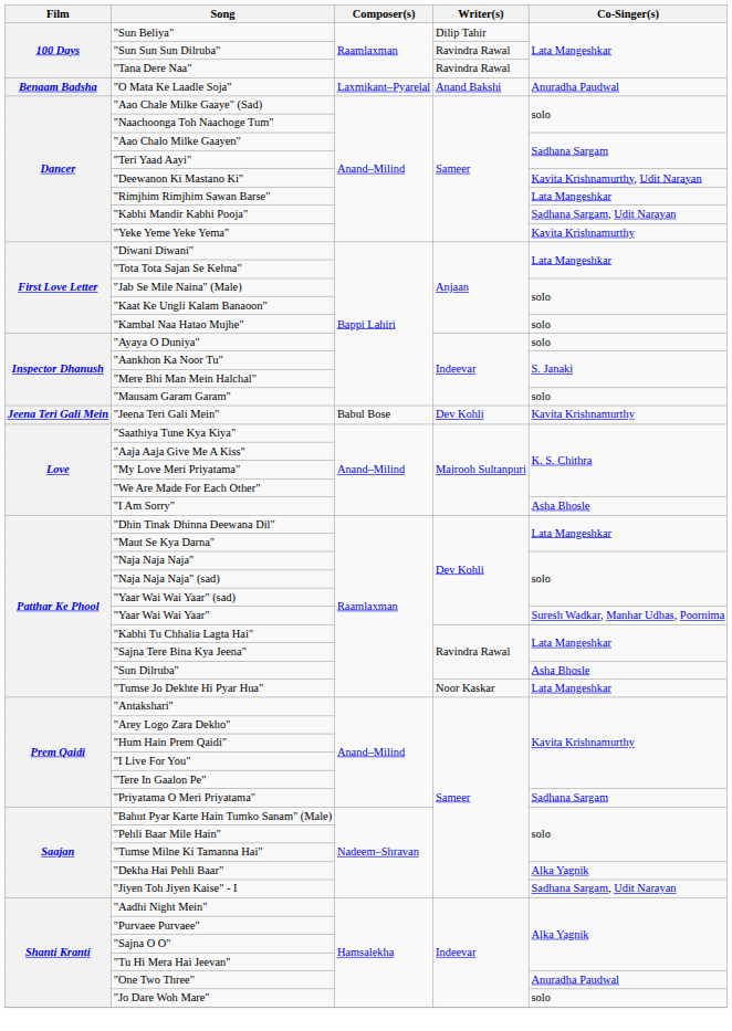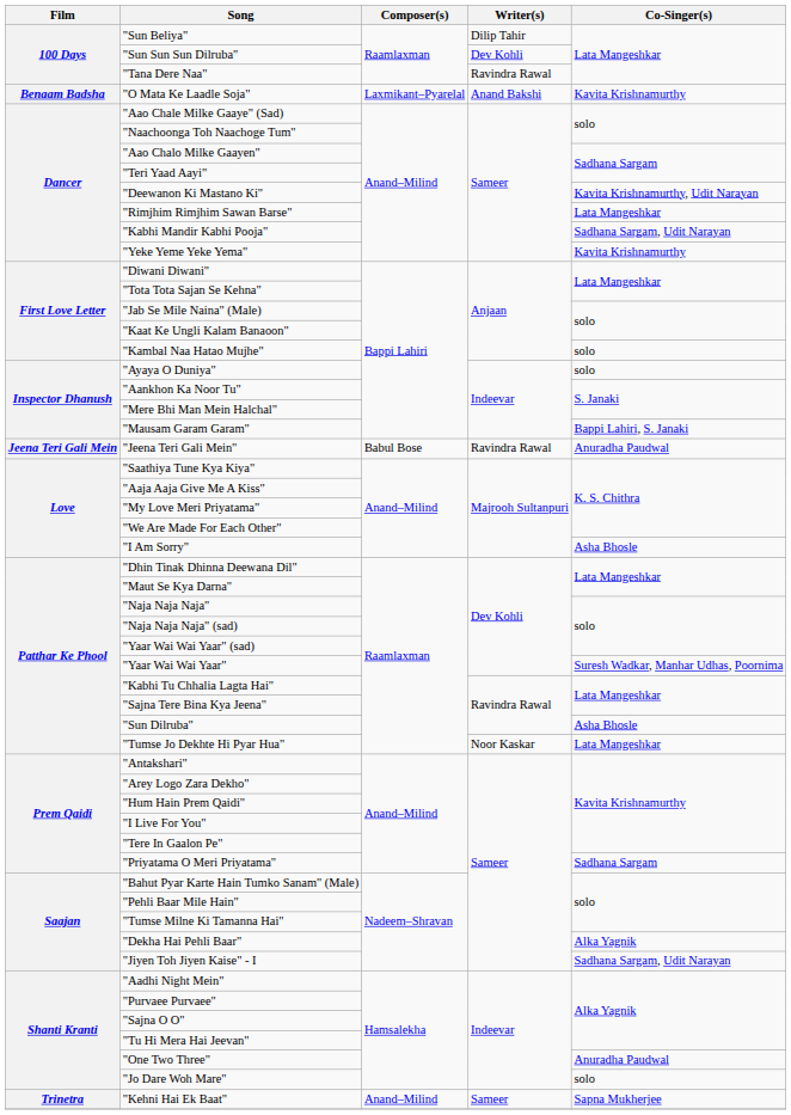 <table class="wikitable">
 <tr>
 <th>Film</th>
 <th>Song</th>
 <th>Composer(s)</th>
 <th>Writer(s)</th>
 <th>Co-Singer(s)</th>
 </tr>
 <tr>
 <th rowspan="3"><em><a href='#'>100 Days</a></em></th>
 <td>"Sun Beliya"</td>
 <td rowspan="3"><a href='#'>Raamlaxman</a></td>
 <td>Dilip Tahir</td>
 <td rowspan="3"><a href='#'>Lata Mangeshkar</a></td>
 </tr>
 <tr>
 <td>"Sun Sun Sun Dilruba"</td>
-<td>Ravindra Rawal</td>
+<td><a href='#'>Dev Kohli</a></td>
 </tr>
 <tr>
 <td>"Tana Dere Naa"</td>
 <td>Ravindra Rawal</td>
 </tr>
 <tr>
 <th><em><a href='#'>Benaam Badsha</a></em></th>
 <td>"O Mata Ke Laadle Soja"</td>
 <td><a href='#'>Laxmikant–Pyarelal</a></td>
 <td><a href='#'>Anand Bakshi</a></td>
-<td><a href='#'>Anuradha Paudwal</a></td>
+<td><a href='#'>Kavita Krishnamurthy</a></td>
 </tr>
 <tr>
 <th rowspan="8"><em><a href='#'>Dancer</a></em></th>
 <td>"Aao Chale Milke Gaaye" (Sad)</td>
 <td rowspan="8"><a href='#'>Anand–Milind</a></td>
 <td rowspan="8"><a href='#'>Sameer</a></td>
 <td rowspan="2">solo</td>
 </tr>
 <tr>
 <td>"Naachoonga Toh Naachoge Tum"</td>
 </tr>
 <tr>
 <td>"Aao Chalo Milke Gaayen"</td>
 <td rowspan="2"><a href='#'>Sadhana Sargam</a></td>
 </tr>
 <tr>
 <td>"Teri Yaad Aayi"</td>
 </tr>
 <tr>
 <td>"Deewanon Ki Mastano Ki"</td>
 <td><a href='#'>Kavita Krishnamurthy</a>, <a href='#'>Udit Narayan</a></td>
 </tr>
 <tr>
 <td>"Rimjhim Rimjhim Sawan Barse"</td>
 <td><a href='#'>Lata Mangeshkar</a></td>
 </tr>
 <tr>
 <td>"Kabhi Mandir Kabhi Pooja"</td>
 <td><a href='#'>Sadhana Sargam</a>, <a href='#'>Udit Narayan</a></td>
 </tr>
 <tr>
 <td>"Yeke Yeme Yeke Yema"</td>
 <td><a href='#'>Kavita Krishnamurthy</a></td>
 </tr>
 <tr>
 <th rowspan="5"><em><a href='#'>First Love Letter</a></em></th>
 <td>"Diwani Diwani"</td>
 <td rowspan="9"><a href='#'>Bappi Lahiri</a></td>
 <td rowspan="5"><a href='#'>Anjaan</a></td>
 <td rowspan="2"><a href='#'>Lata Mangeshkar</a></td>
 </tr>
 <tr>
 <td>"Tota Tota Sajan Se Kehna"</td>
 </tr>
 <tr>
 <td>"Jab Se Mile Naina" (Male)</td>
 <td rowspan="2">solo</td>
 </tr>
 <tr>
 <td>"Kaat Ke Ungli Kalam Banaoon"</td>
 </tr>
 <tr>
 <td>"Kambal Naa Hatao Mujhe"</td>
 <td>solo</td>
 </tr>
 <tr>
 <th rowspan="4"><em><a href='#'>Inspector Dhanush</a></em></th>
 <td>"Ayaya O Duniya"</td>
 <td rowspan="4"><a href='#'>Indeevar</a></td>
 <td>solo</td>
 </tr>
 <tr>
 <td>"Aankhon Ka Noor Tu"</td>
 <td rowspan="2"><a href='#'>S. Janaki</a></td>
 </tr>
 <tr>
 <td>"Mere Bhi Man Mein Halchal"</td>
 </tr>
 <tr>
 <td>"Mausam Garam Garam"</td>
-<td>solo</td>
+<td><a href='#'>Bappi Lahiri</a>, <a href='#'>S. Janaki</a></td>
 </tr>
 <tr>
 <th><em><a href='#'>Jeena Teri Gali Mein</a></em></th>
 <td>"Jeena Teri Gali Mein"</td>
 <td>Babul Bose</td>
-<td><a href='#'>Dev Kohli</a></td>
-<td><a href='#'>Kavita Krishnamurthy</a></td>
+<td>Ravindra Rawal</td>
+<td><a href='#'>Anuradha Paudwal</a></td>
 </tr>
 <tr>
 <th rowspan="5"><em><a href='#'>Love</a></em></th>
 <td>"Saathiya Tune Kya Kiya"</td>
 <td rowspan="5"><a href='#'>Anand–Milind</a></td>
 <td rowspan="5"><a href='#'>Majrooh Sultanpuri</a></td>
 <td rowspan="4"><a href='#'>K. S. Chithra</a></td>
 </tr>
 <tr>
 <td>"Aaja Aaja Give Me A Kiss"</td>
 </tr>
 <tr>
 <td>"My Love Meri Priyatama"</td>
 </tr>
 <tr>
 <td>"We Are Made For Each Other"</td>
 </tr>
 <tr>
 <td>"I Am Sorry"</td>
 <td><a href='#'>Asha Bhosle</a></td>
 </tr>
 <tr>
 <th rowspan="10"><em><a href='#'>Patthar Ke Phool</a></em></th>
 <td>"Dhin Tinak Dhinna Deewana Dil"</td>
 <td rowspan="10"><a href='#'>Raamlaxman</a></td>
 <td rowspan="6"><a href='#'>Dev Kohli</a></td>
 <td rowspan="2"><a href='#'>Lata Mangeshkar</a></td>
 </tr>
 <tr>
 <td>"Maut Se Kya Darna"</td>
 </tr>
 <tr>
 <td>"Naja Naja Naja"</td>
 <td rowspan="3">solo</td>
 </tr>
 <tr>
 <td>"Naja Naja Naja" (sad)</td>
 </tr>
 <tr>
 <td>"Yaar Wai Wai Yaar" (sad)</td>
 </tr>
 <tr>
 <td>"Yaar Wai Wai Yaar"</td>
 <td><a href='#'>Suresh Wadkar</a>, <a href='#'>Manhar Udhas</a>, <a href='#'>Poornima</a></td>
 </tr>
 <tr>
 <td>"Kabhi Tu Chhalia Lagta Hai"</td>
 <td rowspan="3">Ravindra Rawal</td>
 <td rowspan="2"><a href='#'>Lata Mangeshkar</a></td>
 </tr>
 <tr>
 <td>"Sajna Tere Bina Kya Jeena"</td>
 </tr>
 <tr>
 <td>"Sun Dilruba"</td>
 <td><a href='#'>Asha Bhosle</a></td>
 </tr>
 <tr>
 <td>"Tumse Jo Dekhte Hi Pyar Hua"</td>
 <td>Noor Kaskar</td>
 <td><a href='#'>Lata Mangeshkar</a></td>
 </tr>
 <tr>
 <th rowspan="6"><em><a href='#'>Prem Qaidi</a></em></th>
 <td>"Antakshari"</td>
 <td rowspan="6"><a href='#'>Anand–Milind</a></td>
 <td rowspan="11"><a href='#'>Sameer</a></td>
 <td rowspan="5"><a href='#'>Kavita Krishnamurthy</a></td>
 </tr>
 <tr>
 <td>"Arey Logo Zara Dekho"</td>
 </tr>
 <tr>
 <td>"Hum Hain Prem Qaidi"</td>
 </tr>
 <tr>
 <td>"I Live For You"</td>
 </tr>
 <tr>
 <td>"Tere In Gaalon Pe"</td>
 </tr>
 <tr>
 <td>"Priyatama O Meri Priyatama"</td>
 <td><a href='#'>Sadhana Sargam</a></td>
 </tr>
 <tr>
 <th rowspan="5"><em><a href='#'>Saajan</a></em></th>
 <td>"Bahut Pyar Karte Hain Tumko Sanam" (Male)</td>
 <td rowspan="5"><a href='#'>Nadeem–Shravan</a></td>
 <td rowspan="3">solo</td>
 </tr>
 <tr>
 <td>"Pehli Baar Mile Hain"</td>
 </tr>
 <tr>
 <td>"Tumse Milne Ki Tamanna Hai"</td>
 </tr>
 <tr>
 <td>"Dekha Hai Pehli Baar"</td>
 <td><a href='#'>Alka Yagnik</a></td>
 </tr>
 <tr>
 <td>"Jiyen Toh Jiyen Kaise" - I</td>
 <td><a href='#'>Sadhana Sargam</a>, <a href='#'>Udit Narayan</a></td>
 </tr>
 <tr>
 <th rowspan="6"><em><a href='#'>Shanti Kranti</a></em></th>
 <td>"Aadhi Night Mein"</td>
 <td rowspan="6"><a href='#'>Hamsalekha</a></td>
 <td rowspan="6"><a href='#'>Indeevar</a></td>
 <td rowspan="4"><a href='#'>Alka Yagnik</a></td>
 </tr>
 <tr>
 <td>"Purvaee Purvaee"</td>
 </tr>
 <tr>
 <td>"Sajna O O"</td>
 </tr>
 <tr>
 <td>"Tu Hi Mera Hai Jeevan"</td>
 </tr>
 <tr>
 <td>"One Two Three"</td>
 <td><a href='#'>Anuradha Paudwal</a></td>
 </tr>
 <tr>
 <td>"Jo Dare Woh Mare"</td>
 <td>solo</td>
 </tr>
 <tr>
+<th><em><a href='#'>Trinetra</a></em></th>
+<td>"Kehni Hai Ek Baat"</td>
+<td><a href='#'>Anand–Milind</a></td>
+<td><a href='#'>Sameer</a></td>
+<td><a href='#'>Sapna Mukherjee</a></td>
+</tr>
+<tr>
 </tr>
 </table>
